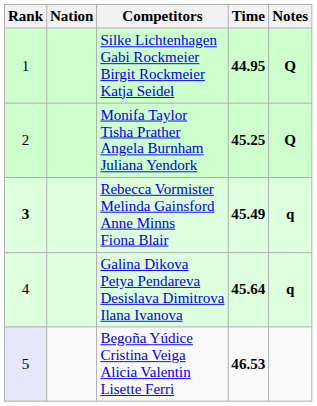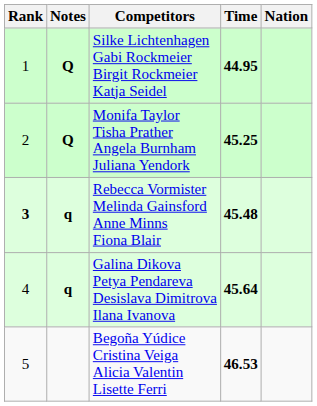 <table class="wikitable sortable" style="text-align:center">
 <tr>
 <th>Rank</th>
-<th>Nation</th>
+<th>Notes</th>
 <th>Competitors</th>
 <th>Time</th>
-<th>Notes</th>
+<th>Nation</th>
 </tr>
 <tr bgcolor=ccffcc>
 <td>1</td>
-<td align=left></td>
+<td><strong>Q</strong></td>
 <td align=left><a href='#'>Silke Lichtenhagen</a><br><a href='#'>Gabi Rockmeier</a><br><a href='#'>Birgit Rockmeier</a><br><a href='#'>Katja Seidel</a></td>
 <td><strong>44.95</strong></td>
-<td><strong>Q</strong></td>
+<td align=left></td>
 </tr>
 <tr bgcolor=ccffcc>
 <td>2</td>
-<td align=left></td>
+<td><strong>Q</strong></td>
 <td align=left><a href='#'>Monifa Taylor</a><br><a href='#'>Tisha Prather</a><br><a href='#'>Angela Burnham</a><br><a href='#'>Juliana Yendork</a></td>
 <td><strong>45.25</strong></td>
-<td><strong>Q</strong></td>
+<td align=left></td>
 </tr>
 <tr bgcolor=ddffdd>
 <td><strong>3</strong></td>
+<td><strong>q</strong></td>
+<td align=left><a href='#'>Rebecca Vormister</a><br><a href='#'>Melinda Gainsford</a><br><a href='#'>Anne Minns</a><br><a href='#'>Fiona Blair</a></td>
+<td><strong>45.48</strong></td>
 <td align=left></td>
-<td align=left><a href='#'>Rebecca Vormister</a><br><a href='#'>Melinda Gainsford</a><br><a href='#'>Anne Minns</a><br><a href='#'>Fiona Blair</a></td>
-<td><strong>45.49</strong></td>
-<td><strong>q</strong></td>
 </tr>
 <tr bgcolor=ddffdd>
 <td>4</td>
-<td align=left></td>
+<td><strong>q</strong></td>
 <td align=left><a href='#'>Galina Dikova</a><br><a href='#'>Petya Pendareva</a><br><a href='#'>Desislava Dimitrova</a><br><a href='#'>Ilana Ivanova</a></td>
 <td><strong>45.64</strong></td>
-<td><strong>q</strong></td>
+<td align=left></td>
 </tr>
 <tr>
-<td style="background: lavender;">5</td>
-<td align=left></td>
+<td>5</td>
+<td></td>
 <td align=left><a href='#'>Begoña Yúdice</a><br><a href='#'>Cristina Veiga</a><br><a href='#'>Alicia Valentin</a><br><a href='#'>Lisette Ferri</a></td>
 <td><strong>46.53</strong></td>
-<td></td>
+<td align=left></td>
 </tr>
 </table>
